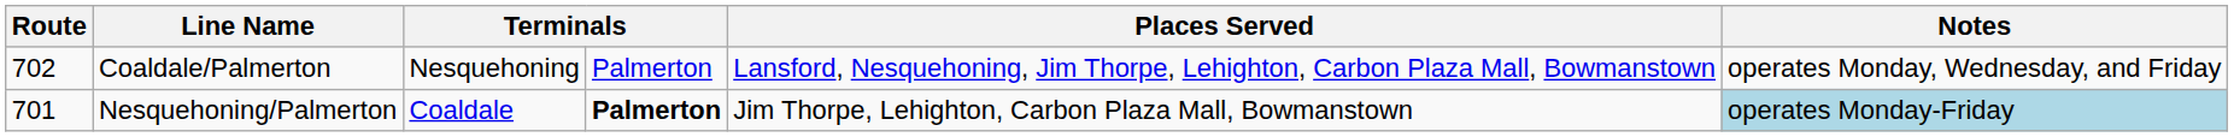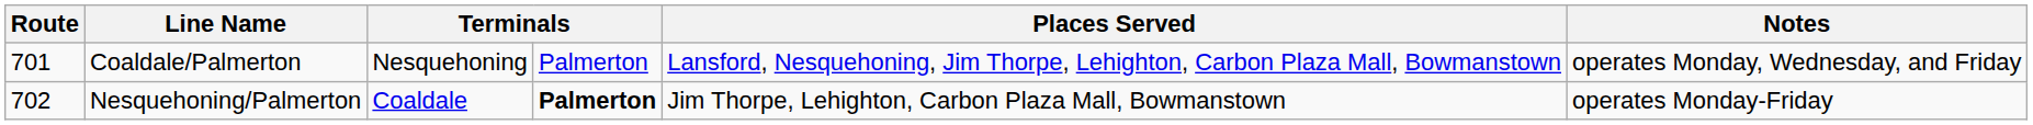 <table class=wikitable>
 <tr>
 <th>Route</th>
 <th>Line Name</th>
 <th colspan=2>Terminals</th>
 <th>Places Served</th>
 <th>Notes</th>
 </tr>
 <tr>
-<td valign=top><div>702</div></td>
+<td valign=top><div>701</div></td>
 <td>Coaldale/Palmerton</td>
 <td>Nesquehoning</td>
 <td><a href='#'>Palmerton</a></td>
 <td><a href='#'>Lansford</a>, <a href='#'>Nesquehoning</a>, <a href='#'>Jim Thorpe</a>, <a href='#'>Lehighton</a>, <a href='#'>Carbon Plaza Mall</a>, <a href='#'>Bowmanstown</a></td>
 <td>operates Monday, Wednesday, and Friday</td>
 </tr>
 <tr>
-<td valign=top><div>701</div></td>
+<td valign=top><div>702</div></td>
 <td>Nesquehoning/Palmerton</td>
 <td><a href='#'>Coaldale</a></td>
 <td><strong>Palmerton</strong></td>
 <td>Jim Thorpe, Lehighton, Carbon Plaza Mall, Bowmanstown</td>
-<td style="background: lightblue;">operates Monday-Friday</td>
+<td>operates Monday-Friday</td>
 </tr>
 </table>
